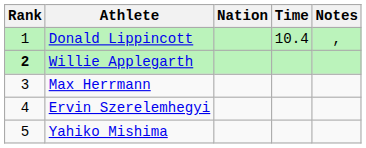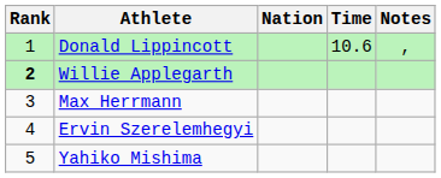 <table class="wikitable sortable" style="text-align:center">
 <tr>
 <th>Rank</th>
 <th>Athlete</th>
 <th>Nation</th>
 <th>Time</th>
 <th>Notes</th>
 </tr>
 <tr style="background:#bbf3bb;">
 <td>1</td>
 <td align=left><a href='#'>Donald Lippincott</a></td>
 <td align=left></td>
-<td>10.4</td>
+<td>10.6</td>
 <td>, </td>
 </tr>
 <tr style="background:#bbf3bb;">
 <td><strong>2</strong></td>
 <td align=left><a href='#'>Willie Applegarth</a></td>
 <td align=left></td>
 <td></td>
 <td></td>
 </tr>
 <tr>
 <td>3</td>
 <td align=left><a href='#'>Max Herrmann</a></td>
 <td align=left></td>
 <td></td>
 <td></td>
 </tr>
 <tr>
 <td>4</td>
 <td align=left><a href='#'>Ervin Szerelemhegyi</a></td>
 <td align=left></td>
 <td></td>
 <td></td>
 </tr>
 <tr>
 <td>5</td>
 <td align=left><a href='#'>Yahiko Mishima</a></td>
 <td align=left></td>
 <td></td>
 <td></td>
 </tr>
 </table>
